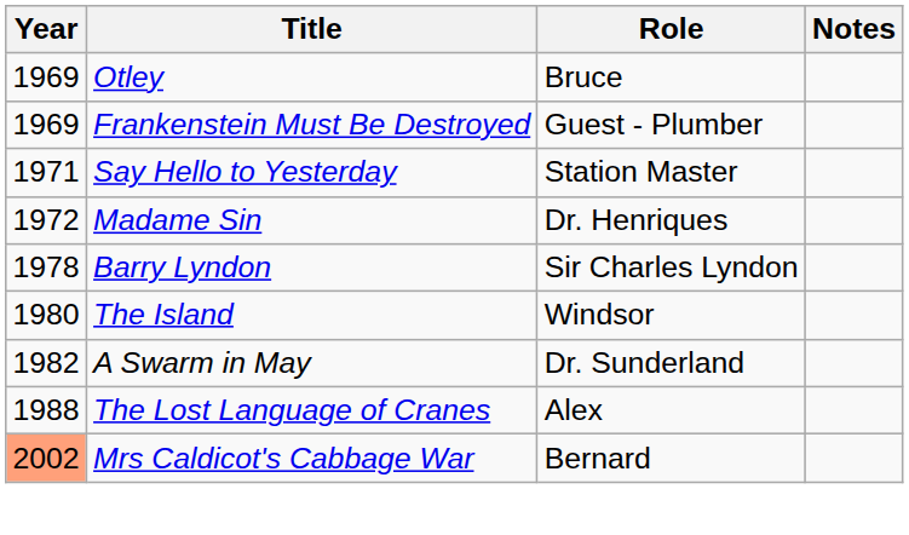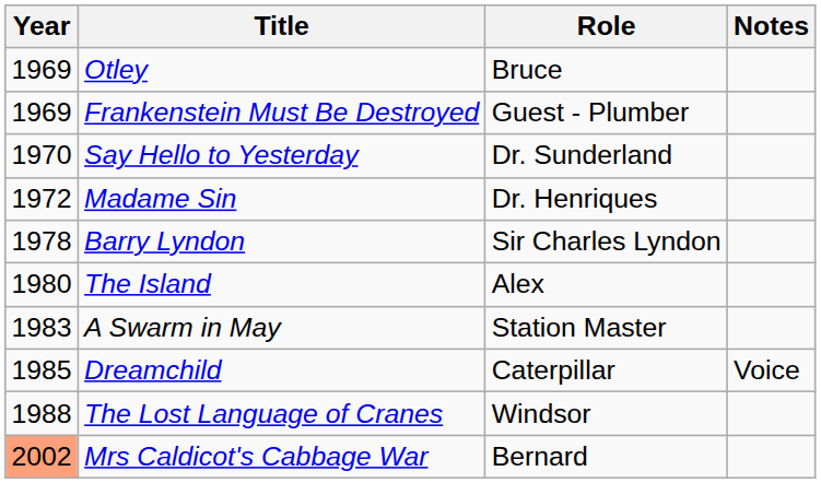 <table class="wikitable">
 <tr>
 <th>Year</th>
 <th>Title</th>
 <th>Role</th>
 <th>Notes</th>
 </tr>
 <tr>
 <td>1969</td>
 <td><em><a href='#'>Otley</a></em></td>
 <td>Bruce</td>
 <td></td>
 </tr>
 <tr>
 <td>1969</td>
 <td><em><a href='#'>Frankenstein Must Be Destroyed</a></em></td>
 <td>Guest - Plumber</td>
 <td></td>
 </tr>
 <tr>
-<td>1971</td>
+<td>1970</td>
 <td><em><a href='#'>Say Hello to Yesterday</a></em></td>
-<td>Station Master</td>
+<td>Dr. Sunderland</td>
 <td></td>
 </tr>
 <tr>
 <td>1972</td>
 <td><em><a href='#'>Madame Sin</a></em></td>
 <td>Dr. Henriques</td>
 <td></td>
 </tr>
 <tr>
 <td>1978</td>
 <td><em><a href='#'>Barry Lyndon</a></em></td>
 <td>Sir Charles Lyndon</td>
 <td></td>
 </tr>
 <tr>
 <td>1980</td>
 <td><em><a href='#'>The Island</a></em></td>
-<td>Windsor</td>
+<td>Alex</td>
 <td></td>
 </tr>
 <tr>
-<td>1982</td>
+<td>1983</td>
 <td><em>A Swarm in May</em></td>
-<td>Dr. Sunderland</td>
+<td>Station Master</td>
 <td></td>
+</tr>
+<tr>
+<td>1985</td>
+<td><em><a href='#'>Dreamchild</a></em></td>
+<td>Caterpillar</td>
+<td>Voice</td>
 </tr>
 <tr>
 <td>1988</td>
 <td><em><a href='#'>The Lost Language of Cranes</a></em></td>
-<td>Alex</td>
+<td>Windsor</td>
 <td></td>
 </tr>
 <tr>
 <td style="background: lightsalmon;">2002</td>
 <td><em><a href='#'>Mrs Caldicot's Cabbage War</a></em></td>
 <td>Bernard</td>
 <td></td>
 </tr>
 </table>
